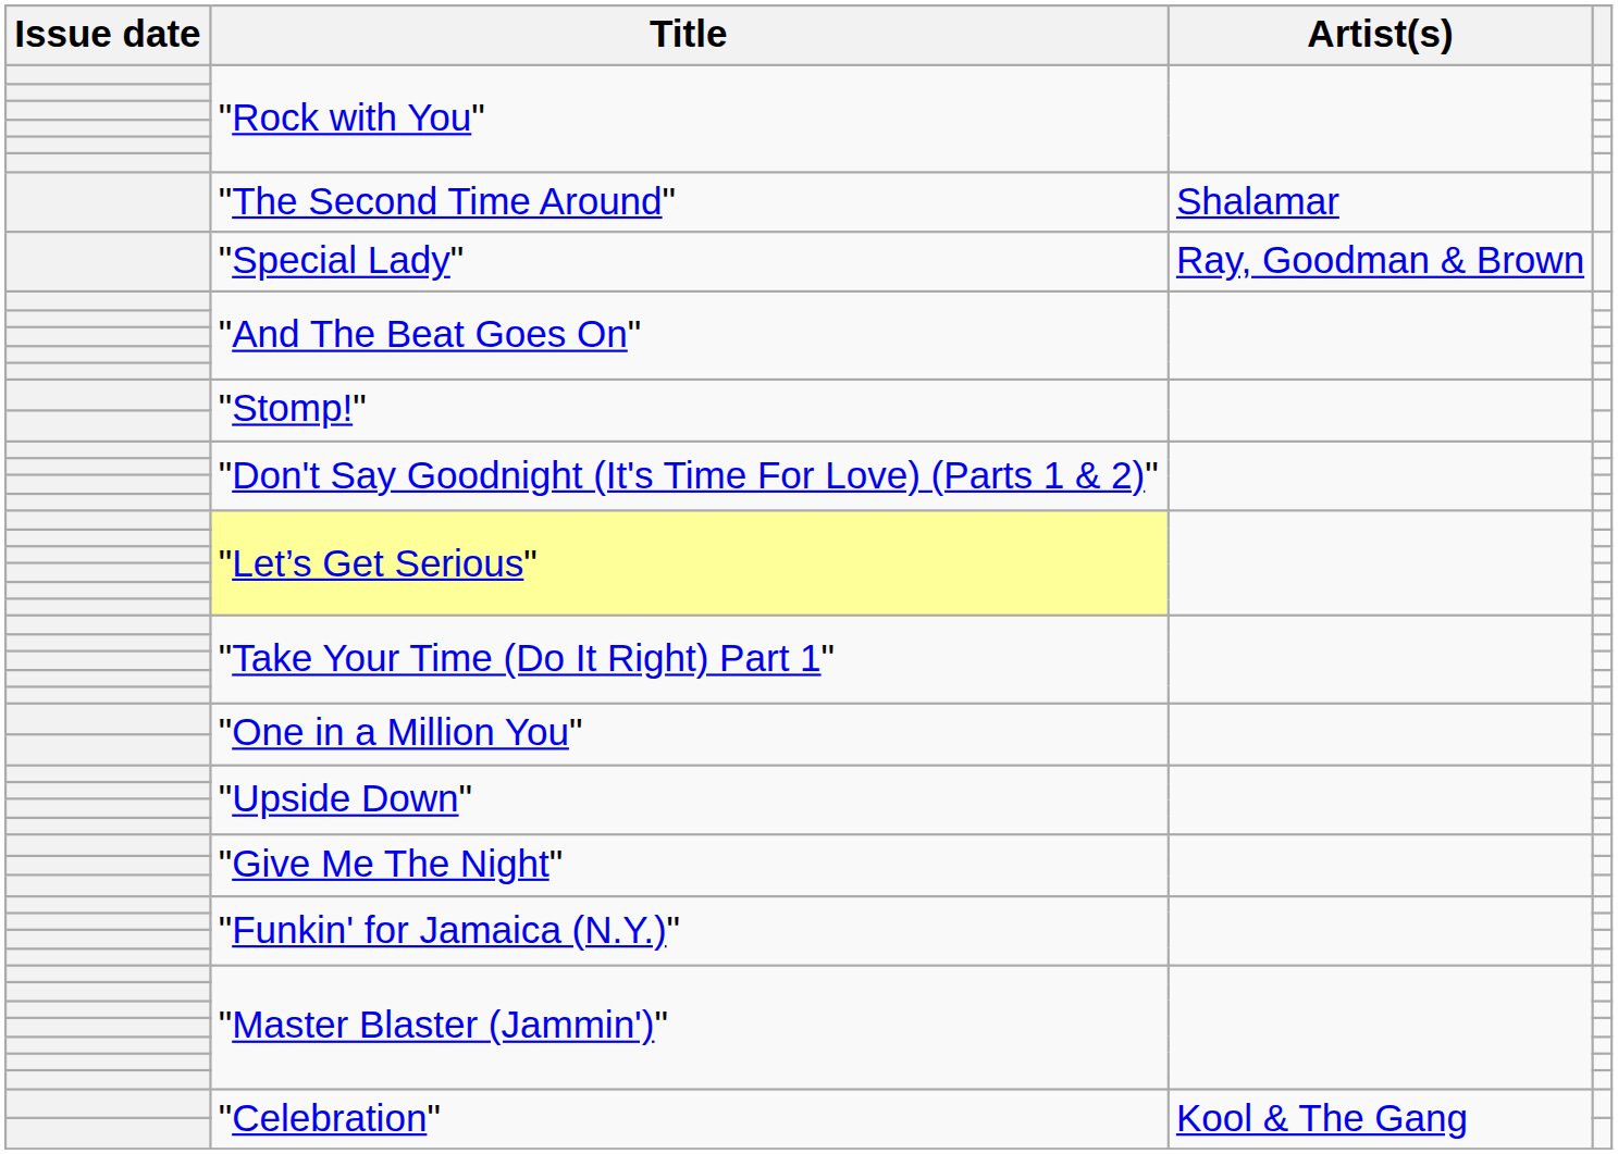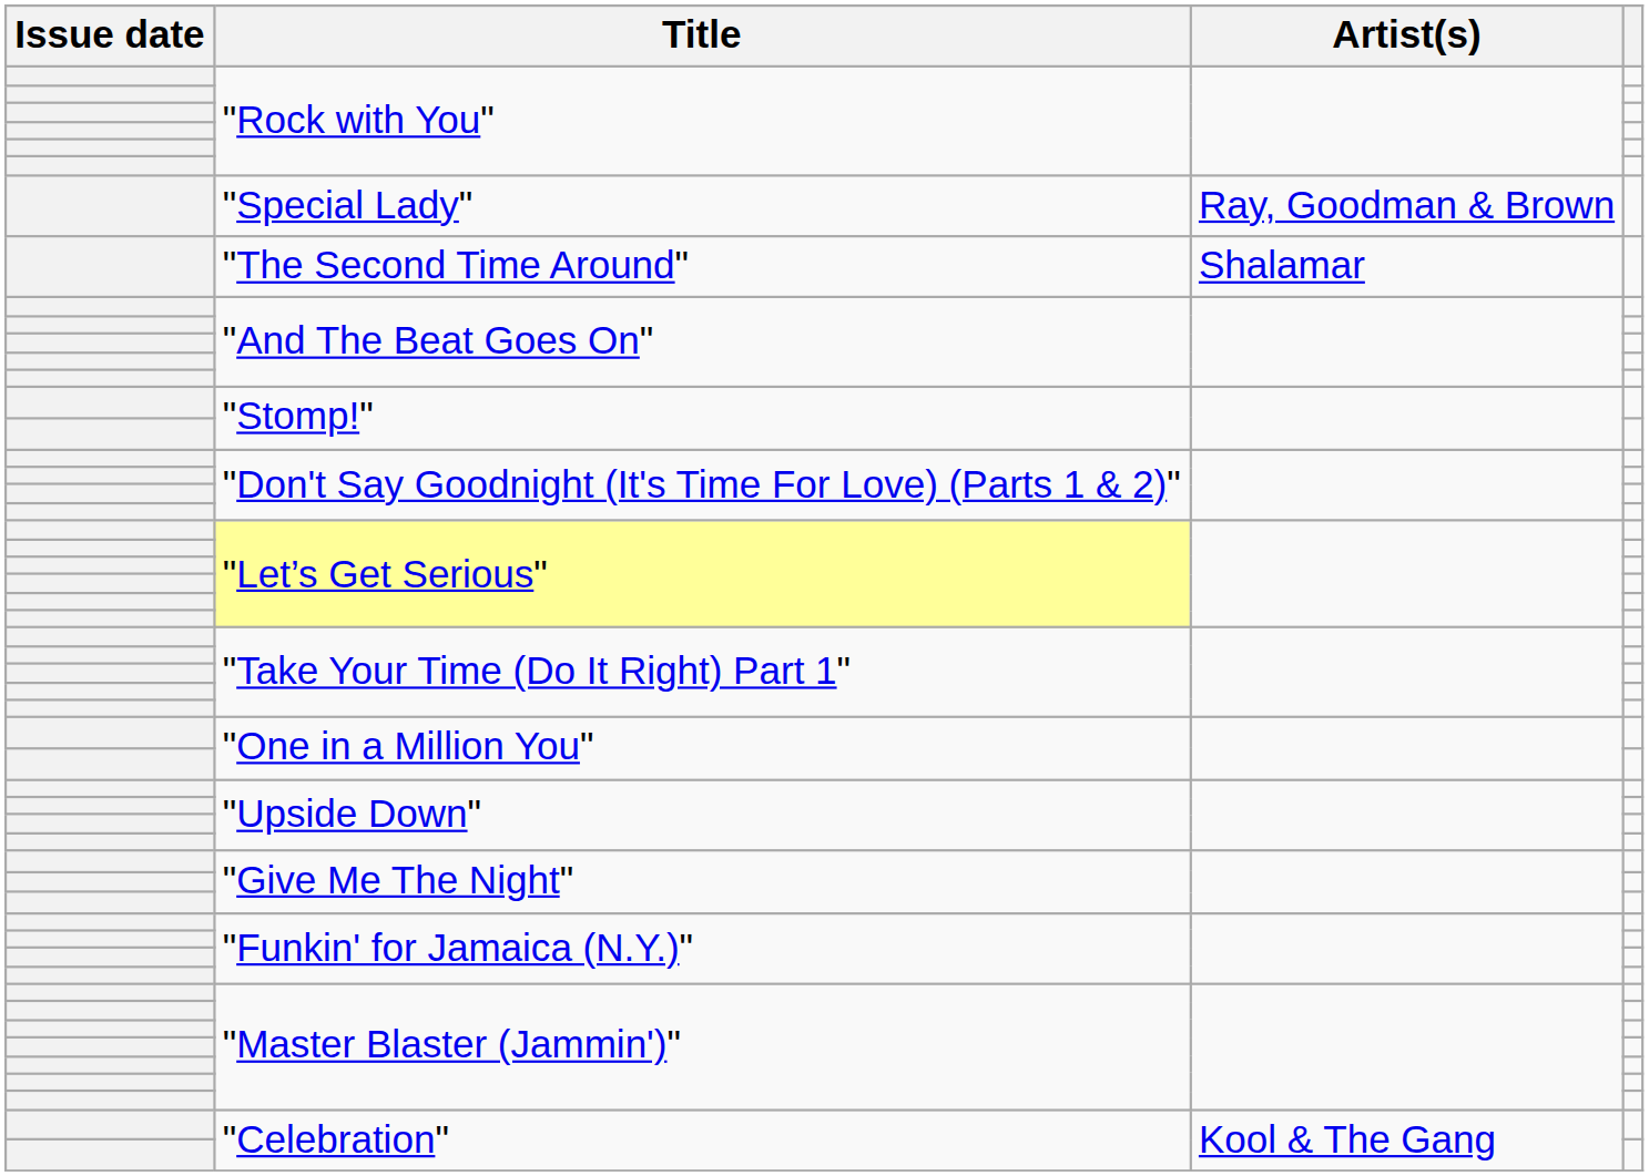 <table class="wikitable sortable plainrowheaders">
 <tr>
 <th scope="col">Issue date</th>
 <th scope="col">Title</th>
 <th scope="col">Artist(s)</th>
 <th scope="col" class="unsortable"></th>
 </tr>
 <tr>
 <th scope=row></th>
 <td rowspan="6">"<a href='#'>Rock with You</a>"</td>
 <td rowspan="6"></td>
 <td align=center></td>
 </tr>
 <tr>
 <th scope=row></th>
 <td align=center></td>
 </tr>
 <tr>
 <th scope=row></th>
 <td align=center></td>
 </tr>
 <tr>
 <th scope=row></th>
 <td align=center></td>
 </tr>
 <tr>
 <th scope=row></th>
 <td align=center></td>
 </tr>
 <tr>
 <th scope=row></th>
 <td align=center></td>
 </tr>
 <tr>
 <th scope=row></th>
-<td>"<a href='#'>The Second Time Around</a>"</td>
-<td><a href='#'>Shalamar</a></td>
+<td>"<a href='#'>Special Lady</a>"</td>
+<td><a href='#'>Ray, Goodman & Brown</a></td>
 <td align=center></td>
 </tr>
 <tr>
 <th scope=row></th>
-<td>"<a href='#'>Special Lady</a>"</td>
-<td><a href='#'>Ray, Goodman & Brown</a></td>
+<td>"<a href='#'>The Second Time Around</a>"</td>
+<td><a href='#'>Shalamar</a></td>
 <td align=center></td>
 </tr>
 <tr>
 <th scope=row></th>
 <td rowspan="5">"<a href='#'>And The Beat Goes On</a>"</td>
 <td rowspan="5"></td>
 <td align=center></td>
 </tr>
 <tr>
 <th scope=row></th>
 <td align=center></td>
 </tr>
 <tr>
 <th scope=row></th>
 <td align=center></td>
 </tr>
 <tr>
 <th scope=row></th>
 <td align=center></td>
 </tr>
 <tr>
 <th scope=row></th>
 <td align=center></td>
 </tr>
 <tr>
 <th scope=row></th>
 <td rowspan="2">"<a href='#'>Stomp!</a>"</td>
 <td rowspan="2"></td>
 <td align=center></td>
 </tr>
 <tr>
 <th scope=row></th>
 <td align=center></td>
 </tr>
 <tr>
 <th scope=row></th>
 <td rowspan="4">"<a href='#'>Don't Say Goodnight (It's Time For Love) (Parts 1 & 2)</a>"</td>
 <td rowspan="4"></td>
 <td align=center></td>
 </tr>
 <tr>
 <th scope=row></th>
 <td align=center></td>
 </tr>
 <tr>
 <th scope=row></th>
 <td align=center></td>
 </tr>
 <tr>
 <th scope=row></th>
 <td align=center></td>
 </tr>
 <tr>
 <th scope=row></th>
 <td bgcolor=#FFFF99 rowspan="6">"<a href='#'>Let’s Get Serious</a>" </td>
 <td rowspan="6"></td>
 <td align=center></td>
 </tr>
 <tr>
 <th scope=row></th>
 <td align=center></td>
 </tr>
 <tr>
 <th scope=row></th>
 <td align=center></td>
 </tr>
 <tr>
 <th scope=row></th>
 <td align=center></td>
 </tr>
 <tr>
 <th scope=row></th>
 <td align=center></td>
 </tr>
 <tr>
 <th scope=row></th>
 <td align=center></td>
 </tr>
 <tr>
 <th scope=row></th>
 <td rowspan="5">"<a href='#'>Take Your Time (Do It Right) Part 1</a>"</td>
 <td rowspan="5"></td>
 <td align=center></td>
 </tr>
 <tr>
 <th scope=row></th>
 <td align=center></td>
 </tr>
 <tr>
 <th scope=row></th>
 <td align=center></td>
 </tr>
 <tr>
 <th scope=row></th>
 <td align=center></td>
 </tr>
 <tr>
 <th scope=row></th>
 <td align=center></td>
 </tr>
 <tr>
 <th scope=row></th>
 <td rowspan="2">"<a href='#'>One in a Million You</a>"</td>
 <td rowspan="2"></td>
 <td align=center></td>
 </tr>
 <tr>
 <th scope=row></th>
 <td align=center></td>
 </tr>
 <tr>
 <th scope=row></th>
 <td rowspan="4">"<a href='#'>Upside Down</a>"</td>
 <td rowspan="4"></td>
 <td align=center></td>
 </tr>
 <tr>
 <th scope=row></th>
 <td align=center></td>
 </tr>
 <tr>
 <th scope=row></th>
 <td align=center></td>
 </tr>
 <tr>
 <th scope=row></th>
 <td align=center></td>
 </tr>
 <tr>
 <th scope=row></th>
 <td rowspan="3">"<a href='#'>Give Me The Night</a>"</td>
 <td rowspan="3"></td>
 <td align=center></td>
 </tr>
 <tr>
 <th scope=row></th>
 <td align=center></td>
 </tr>
 <tr>
 <th scope=row></th>
 <td align=center></td>
 </tr>
 <tr>
 <th scope=row></th>
 <td rowspan="4">"<a href='#'>Funkin' for Jamaica (N.Y.)</a>"</td>
 <td rowspan="4"></td>
 <td align=center></td>
 </tr>
 <tr>
 <th scope=row></th>
 <td align=center></td>
 </tr>
 <tr>
 <th scope=row></th>
 <td align=center></td>
 </tr>
 <tr>
 <th scope=row></th>
 <td align=center></td>
 </tr>
 <tr>
 <th scope=row></th>
 <td rowspan="7">"<a href='#'>Master Blaster (Jammin')</a>"</td>
 <td rowspan="7"></td>
 <td align=center></td>
 </tr>
 <tr>
 <th scope=row></th>
 <td align=center></td>
 </tr>
 <tr>
 <th scope=row></th>
 <td align=center></td>
 </tr>
 <tr>
 <th scope=row></th>
 <td align=center></td>
 </tr>
 <tr>
 <th scope=row></th>
 <td align=center></td>
 </tr>
 <tr>
 <th scope=row></th>
 <td align=center></td>
 </tr>
 <tr>
 <th scope=row></th>
 <td align=center></td>
 </tr>
 <tr>
 <th scope=row></th>
 <td rowspan="2">"<a href='#'>Celebration</a>"</td>
 <td rowspan="2"><a href='#'>Kool & The Gang</a></td>
 <td align=center></td>
 </tr>
 <tr>
 <th scope=row></th>
 <td align=center></td>
 </tr>
 </table>
